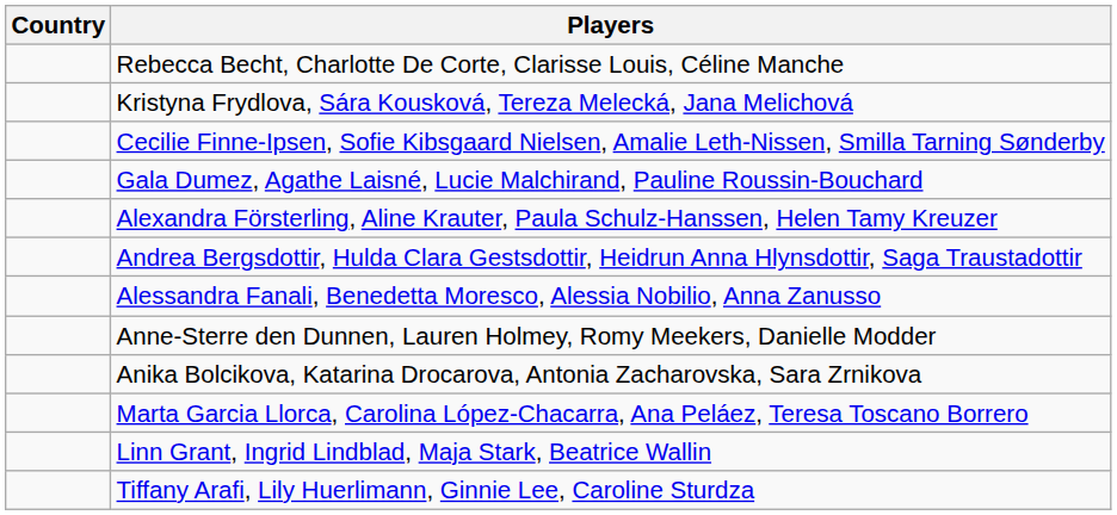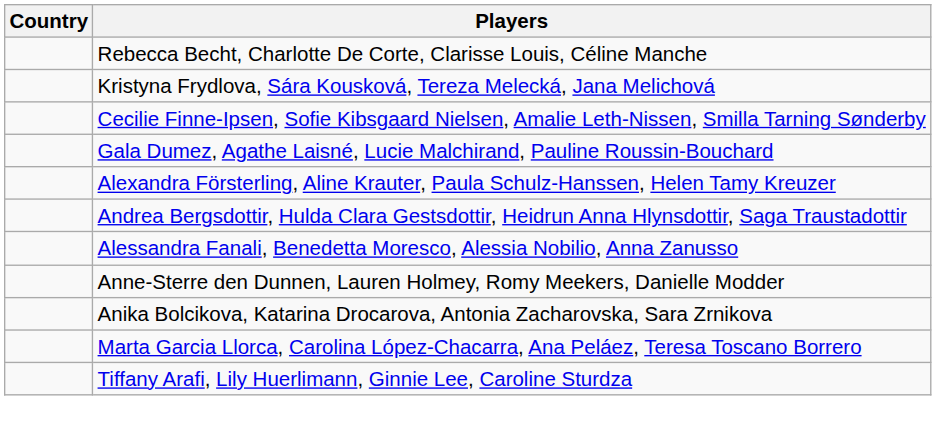 <table class="wikitable" style="font-size:95%;">
 <tr>
 <th>Country</th>
 <th>Players</th>
 </tr>
 <tr>
 <td></td>
 <td>Rebecca Becht,  Charlotte De Corte, Clarisse Louis, Céline Manche</td>
 </tr>
 <tr>
 <td></td>
 <td>Kristyna Frydlova, <a href='#'>Sára Kousková</a>, <a href='#'>Tereza Melecká</a>, <a href='#'>Jana Melichová</a></td>
 </tr>
 <tr>
 <td></td>
 <td><a href='#'>Cecilie Finne-Ipsen</a>, <a href='#'>Sofie Kibsgaard Nielsen</a>, <a href='#'>Amalie Leth-Nissen</a>, <a href='#'>Smilla Tarning Sønderby</a></td>
 </tr>
 <tr>
 <td></td>
 <td><a href='#'>Gala Dumez</a>, <a href='#'>Agathe Laisné</a>, <a href='#'>Lucie Malchirand</a>, <a href='#'>Pauline Roussin-Bouchard</a></td>
 </tr>
 <tr>
 <td></td>
 <td><a href='#'>Alexandra Försterling</a>, <a href='#'>Aline Krauter</a>, <a href='#'>Paula Schulz-Hanssen</a>, <a href='#'>Helen Tamy Kreuzer</a></td>
 </tr>
 <tr>
 <td></td>
 <td><a href='#'>Andrea Bergsdottir</a>, <a href='#'>Hulda Clara Gestsdottir</a>, <a href='#'>Heidrun Anna Hlynsdottir</a>, <a href='#'>Saga Traustadottir</a></td>
 </tr>
 <tr>
 <td></td>
 <td><a href='#'>Alessandra Fanali</a>, <a href='#'>Benedetta Moresco</a>, <a href='#'>Alessia Nobilio</a>, <a href='#'>Anna Zanusso</a></td>
 </tr>
 <tr>
 <td></td>
 <td>Anne-Sterre den Dunnen,  Lauren Holmey, Romy Meekers, Danielle Modder</td>
 </tr>
 <tr>
 <td></td>
 <td>Anika Bolcikova, Katarina Drocarova, Antonia Zacharovska, Sara Zrnikova</td>
 </tr>
 <tr>
 <td></td>
 <td><a href='#'>Marta Garcia Llorca</a>, <a href='#'>Carolina López-Chacarra</a>, <a href='#'>Ana Peláez</a>, <a href='#'>Teresa Toscano Borrero</a></td>
 </tr>
 <tr>
 <td></td>
-<td><a href='#'>Linn Grant</a>, <a href='#'>Ingrid Lindblad</a>, <a href='#'>Maja Stark</a>, <a href='#'>Beatrice Wallin</a></td>
-</tr>
-<tr>
-<td></td>
 <td><a href='#'>Tiffany Arafi</a>, <a href='#'>Lily Huerlimann</a>, <a href='#'>Ginnie Lee</a>, <a href='#'>Caroline Sturdza</a></td>
 </tr>
 </table>
